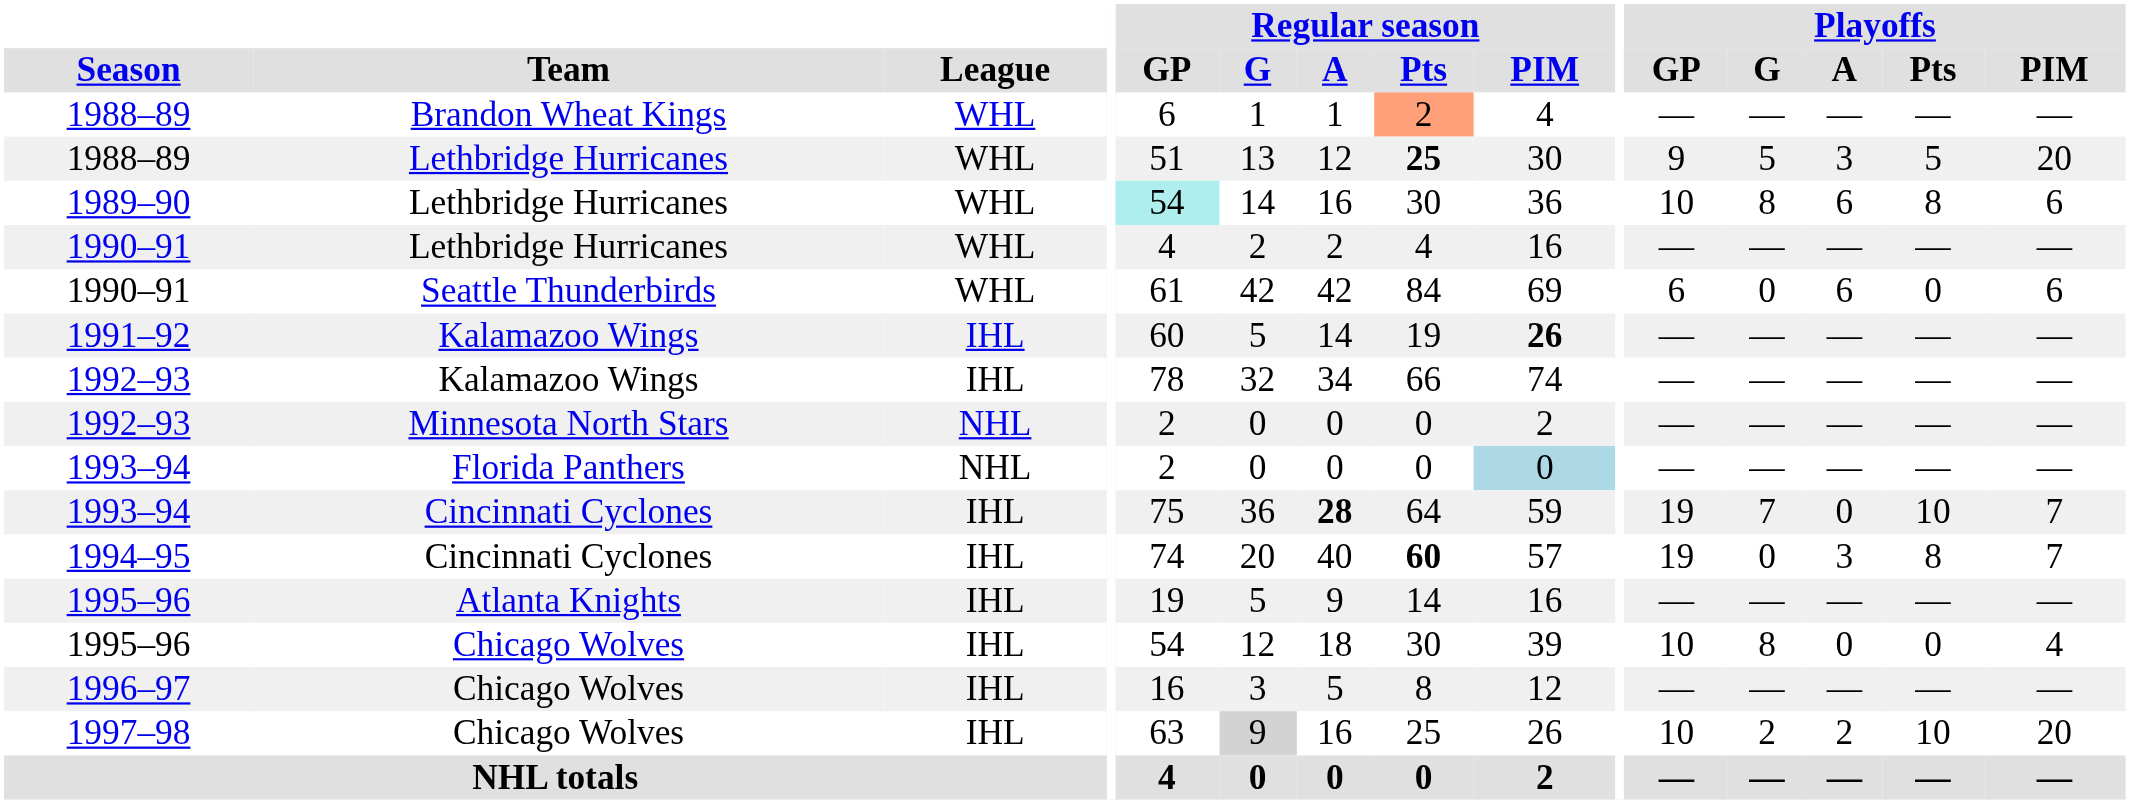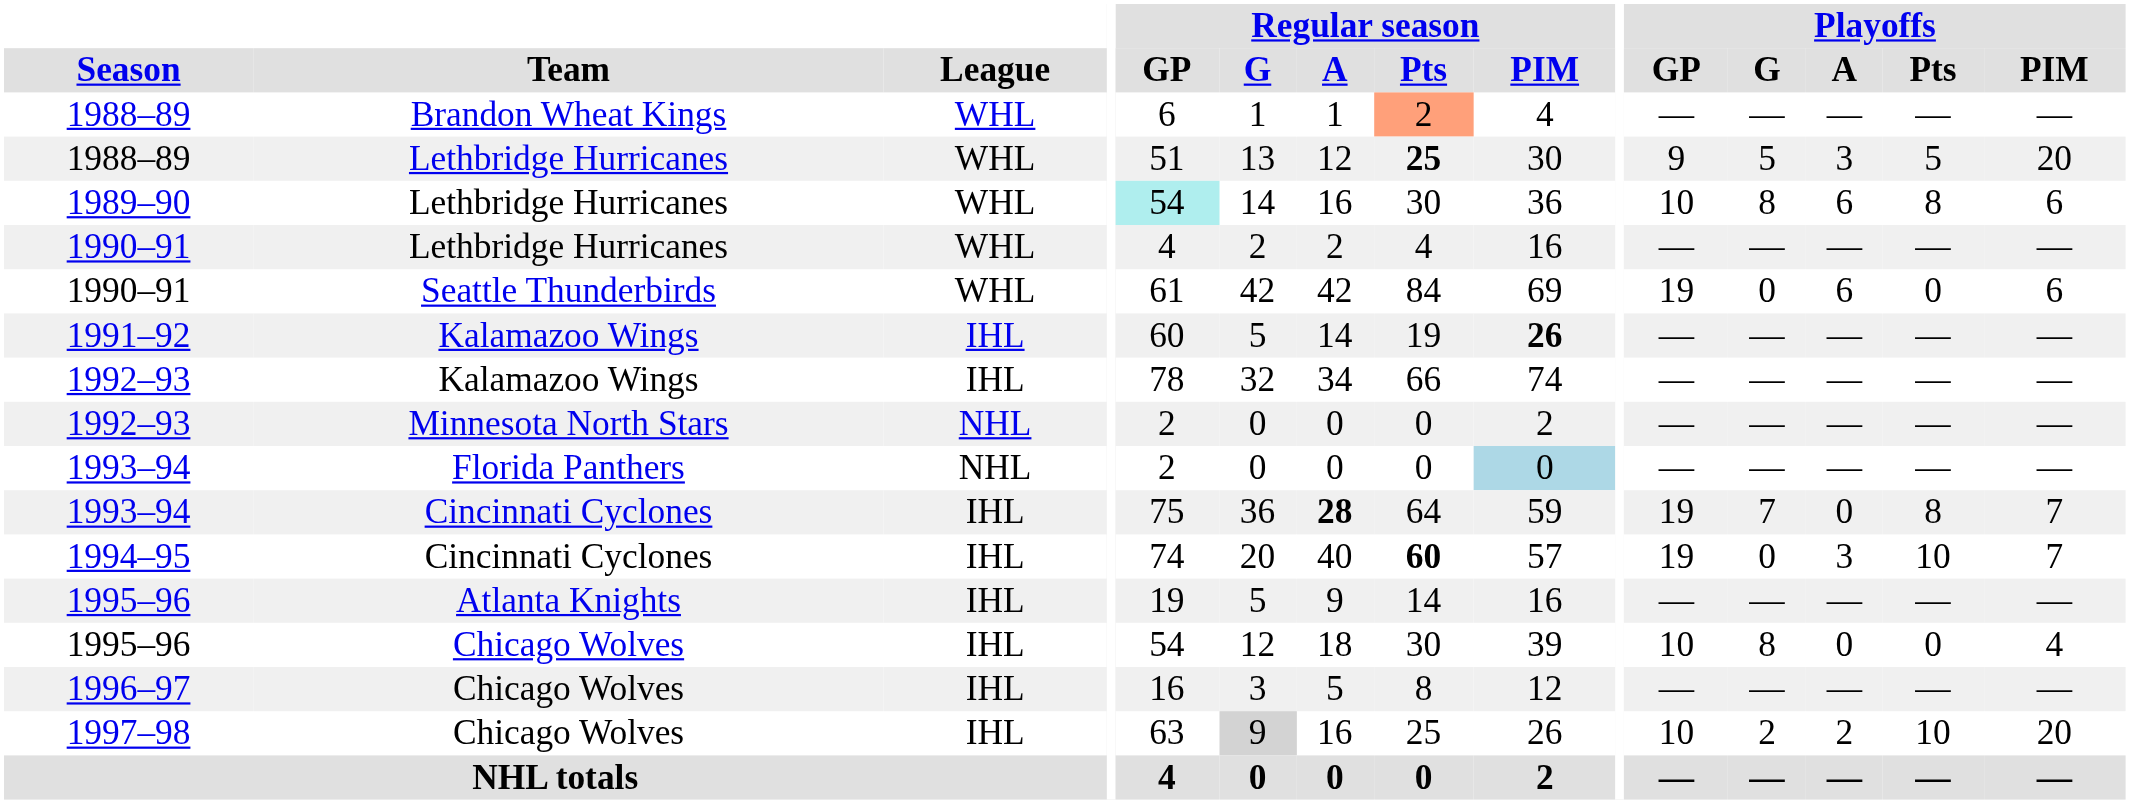 <table border="0" cellpadding="1" cellspacing="0" style="text-align:center; width:60em">
 <tr bgcolor="#e0e0e0">
 <th colspan="3" bgcolor="#ffffff"></th>
 <th rowspan="99" bgcolor="#ffffff"></th>
 <th colspan="5"><a href='#'>Regular season</a></th>
 <th rowspan="99" bgcolor="#ffffff"></th>
 <th colspan="5"><a href='#'>Playoffs</a></th>
 </tr>
 <tr bgcolor="#e0e0e0">
 <th><a href='#'>Season</a></th>
 <th>Team</th>
 <th>League</th>
 <th>GP</th>
 <th><a href='#'>G</a></th>
 <th><a href='#'>A</a></th>
 <th><a href='#'>Pts</a></th>
 <th><a href='#'>PIM</a></th>
 <th>GP</th>
 <th>G</th>
 <th>A</th>
 <th>Pts</th>
 <th>PIM</th>
 </tr>
 <tr ALIGN="center">
 <td><a href='#'>1988–89</a></td>
 <td><a href='#'>Brandon Wheat Kings</a></td>
 <td><a href='#'>WHL</a></td>
 <td>6</td>
 <td>1</td>
 <td>1</td>
 <td style="background: lightsalmon;">2</td>
 <td>4</td>
 <td>—</td>
 <td>—</td>
 <td>—</td>
 <td>—</td>
 <td>—</td>
 </tr>
 <tr ALIGN="center" bgcolor="#f0f0f0">
 <td>1988–89</td>
 <td><a href='#'>Lethbridge Hurricanes</a></td>
 <td>WHL</td>
 <td>51</td>
 <td>13</td>
 <td>12</td>
 <td><strong>25</strong></td>
 <td>30</td>
 <td>9</td>
 <td>5</td>
 <td>3</td>
 <td>5</td>
 <td>20</td>
 </tr>
 <tr ALIGN="center">
 <td><a href='#'>1989–90</a></td>
 <td>Lethbridge Hurricanes</td>
 <td>WHL</td>
 <td style="background: paleturquoise;">54</td>
 <td>14</td>
 <td>16</td>
 <td>30</td>
 <td>36</td>
 <td>10</td>
 <td>8</td>
 <td>6</td>
 <td>8</td>
 <td>6</td>
 </tr>
 <tr ALIGN="center" bgcolor="#f0f0f0">
 <td><a href='#'>1990–91</a></td>
 <td>Lethbridge Hurricanes</td>
 <td>WHL</td>
 <td>4</td>
 <td>2</td>
 <td>2</td>
 <td>4</td>
 <td>16</td>
 <td>—</td>
 <td>—</td>
 <td>—</td>
 <td>—</td>
 <td>—</td>
 </tr>
 <tr ALIGN="center">
 <td>1990–91</td>
 <td><a href='#'>Seattle Thunderbirds</a></td>
 <td>WHL</td>
 <td>61</td>
 <td>42</td>
 <td>42</td>
 <td>84</td>
 <td>69</td>
-<td>6</td>
+<td>19</td>
 <td>0</td>
 <td>6</td>
 <td>0</td>
 <td>6</td>
 </tr>
 <tr ALIGN="center" bgcolor="#f0f0f0">
 <td><a href='#'>1991–92</a></td>
 <td><a href='#'>Kalamazoo Wings</a></td>
 <td><a href='#'>IHL</a></td>
 <td>60</td>
 <td>5</td>
 <td>14</td>
 <td>19</td>
 <td><strong>26</strong></td>
 <td>—</td>
 <td>—</td>
 <td>—</td>
 <td>—</td>
 <td>—</td>
 </tr>
 <tr ALIGN="center">
 <td><a href='#'>1992–93</a></td>
 <td>Kalamazoo Wings</td>
 <td>IHL</td>
 <td>78</td>
 <td>32</td>
 <td>34</td>
 <td>66</td>
 <td>74</td>
 <td>—</td>
 <td>—</td>
 <td>—</td>
 <td>—</td>
 <td>—</td>
 </tr>
 <tr ALIGN="center" bgcolor="#f0f0f0">
 <td><a href='#'>1992–93</a></td>
 <td><a href='#'>Minnesota North Stars</a></td>
 <td><a href='#'>NHL</a></td>
 <td>2</td>
 <td>0</td>
 <td>0</td>
 <td>0</td>
 <td>2</td>
 <td>—</td>
 <td>—</td>
 <td>—</td>
 <td>—</td>
 <td>—</td>
 </tr>
 <tr ALIGN="center">
 <td><a href='#'>1993–94</a></td>
 <td><a href='#'>Florida Panthers</a></td>
 <td>NHL</td>
 <td>2</td>
 <td>0</td>
 <td>0</td>
 <td>0</td>
 <td style="background: lightblue;">0</td>
 <td>—</td>
 <td>—</td>
 <td>—</td>
 <td>—</td>
 <td>—</td>
 </tr>
 <tr ALIGN="center" bgcolor="#f0f0f0">
 <td><a href='#'>1993–94</a></td>
 <td><a href='#'>Cincinnati Cyclones</a></td>
 <td>IHL</td>
 <td>75</td>
 <td>36</td>
 <td><strong>28</strong></td>
 <td>64</td>
 <td>59</td>
 <td>19</td>
 <td>7</td>
 <td>0</td>
-<td>10</td>
+<td>8</td>
 <td>7</td>
 </tr>
 <tr ALIGN="center">
 <td><a href='#'>1994–95</a></td>
 <td>Cincinnati Cyclones</td>
 <td>IHL</td>
 <td>74</td>
 <td>20</td>
 <td>40</td>
 <td><strong>60</strong></td>
 <td>57</td>
 <td>19</td>
 <td>0</td>
 <td>3</td>
-<td>8</td>
+<td>10</td>
 <td>7</td>
 </tr>
 <tr ALIGN="center" bgcolor="#f0f0f0">
 <td><a href='#'>1995–96</a></td>
 <td><a href='#'>Atlanta Knights</a></td>
 <td>IHL</td>
 <td>19</td>
 <td>5</td>
 <td>9</td>
 <td>14</td>
 <td>16</td>
 <td>—</td>
 <td>—</td>
 <td>—</td>
 <td>—</td>
 <td>—</td>
 </tr>
 <tr ALIGN="center">
 <td>1995–96</td>
 <td><a href='#'>Chicago Wolves</a></td>
 <td>IHL</td>
 <td>54</td>
 <td>12</td>
 <td>18</td>
 <td>30</td>
 <td>39</td>
 <td>10</td>
 <td>8</td>
 <td>0</td>
 <td>0</td>
 <td>4</td>
 </tr>
 <tr ALIGN="center" bgcolor="#f0f0f0">
 <td><a href='#'>1996–97</a></td>
 <td>Chicago Wolves</td>
 <td>IHL</td>
 <td>16</td>
 <td>3</td>
 <td>5</td>
 <td>8</td>
 <td>12</td>
 <td>—</td>
 <td>—</td>
 <td>—</td>
 <td>—</td>
 <td>—</td>
 </tr>
 <tr ALIGN="center">
 <td><a href='#'>1997–98</a></td>
 <td>Chicago Wolves</td>
 <td>IHL</td>
 <td>63</td>
 <td style="background: lightgrey;">9</td>
 <td>16</td>
 <td>25</td>
 <td>26</td>
 <td>10</td>
 <td>2</td>
 <td>2</td>
 <td>10</td>
 <td>20</td>
 </tr>
 <tr style="background:#e0e0e0;">
 <th colspan="3">NHL totals</th>
 <th>4</th>
 <th>0</th>
 <th>0</th>
 <th>0</th>
 <th>2</th>
 <th>—</th>
 <th>—</th>
 <th>—</th>
 <th>—</th>
 <th>—</th>
 </tr>
 </table>
